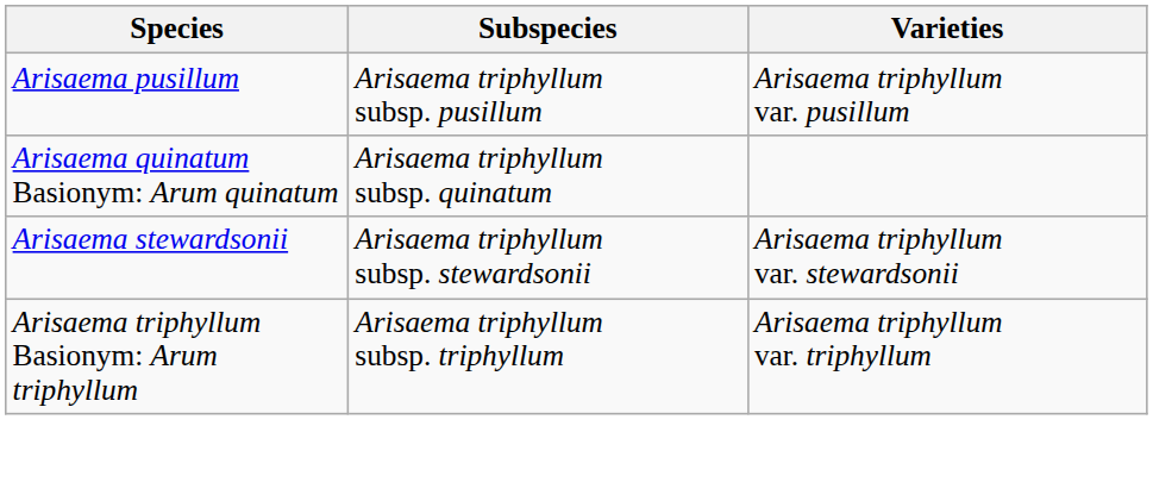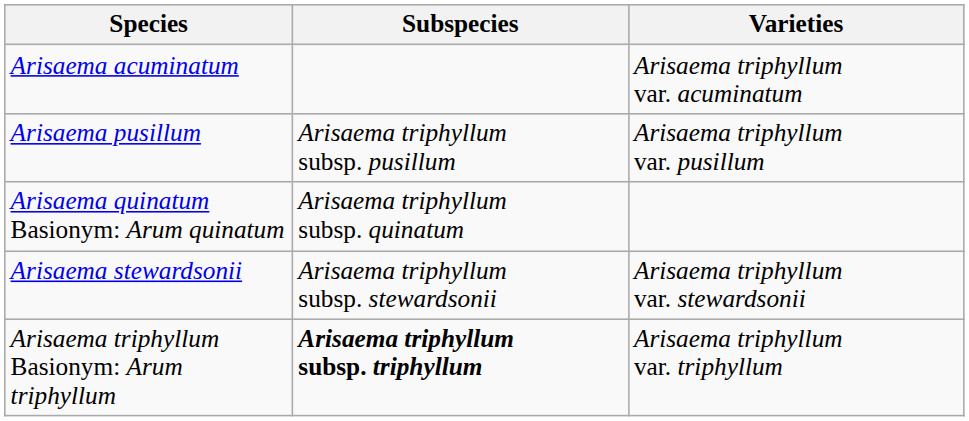 <table class="wikitable">
 <tr>
 <th style="width: 30%">Species</th>
 <th style="width: 35%">Subspecies</th>
 <th style="width: 35%">Varieties</th>
+</tr>
+<tr>
+<td style="vertical-align: top"><em><a href='#'>Arisaema acuminatum</a></em> </td>
+<td style="vertical-align: top"></td>
+<td style="vertical-align: top"><em>Arisaema triphyllum</em> var. <em>acuminatum</em> </td>
 </tr>
 <tr>
 <td style="vertical-align: top"><em><a href='#'>Arisaema pusillum</a></em> </td>
 <td style="vertical-align: top"><em>Arisaema triphyllum</em> subsp. <em>pusillum</em> </td>
 <td style="vertical-align: top"><em>Arisaema triphyllum</em> var. <em>pusillum</em> </td>
 </tr>
 <tr>
 <td style="vertical-align: top"><em><a href='#'>Arisaema quinatum</a></em> <br>Basionym: <em>Arum quinatum</em> </td>
 <td style="vertical-align: top"><em>Arisaema triphyllum</em> subsp. <em>quinatum</em> </td>
 <td style="vertical-align: top"></td>
 </tr>
 <tr>
 <td style="vertical-align: top"><em><a href='#'>Arisaema stewardsonii</a></em> </td>
 <td style="vertical-align: top"><em>Arisaema triphyllum</em> subsp. <em>stewardsonii</em> </td>
 <td style="vertical-align: top"><em>Arisaema triphyllum</em> var. <em>stewardsonii</em> </td>
 </tr>
 <tr>
 <td style="vertical-align: top"><em>Arisaema triphyllum</em> <br>Basionym: <em>Arum triphyllum</em> </td>
-<td style="vertical-align: top"><em>Arisaema triphyllum</em> subsp. <em>triphyllum</em></td>
+<td style="vertical-align: top"><strong><em>Arisaema triphyllum</em> subsp. <em>triphyllum</em></strong></td>
 <td style="vertical-align: top"><em>Arisaema triphyllum</em> var. <em>triphyllum</em></td>
 </tr>
 </table>
